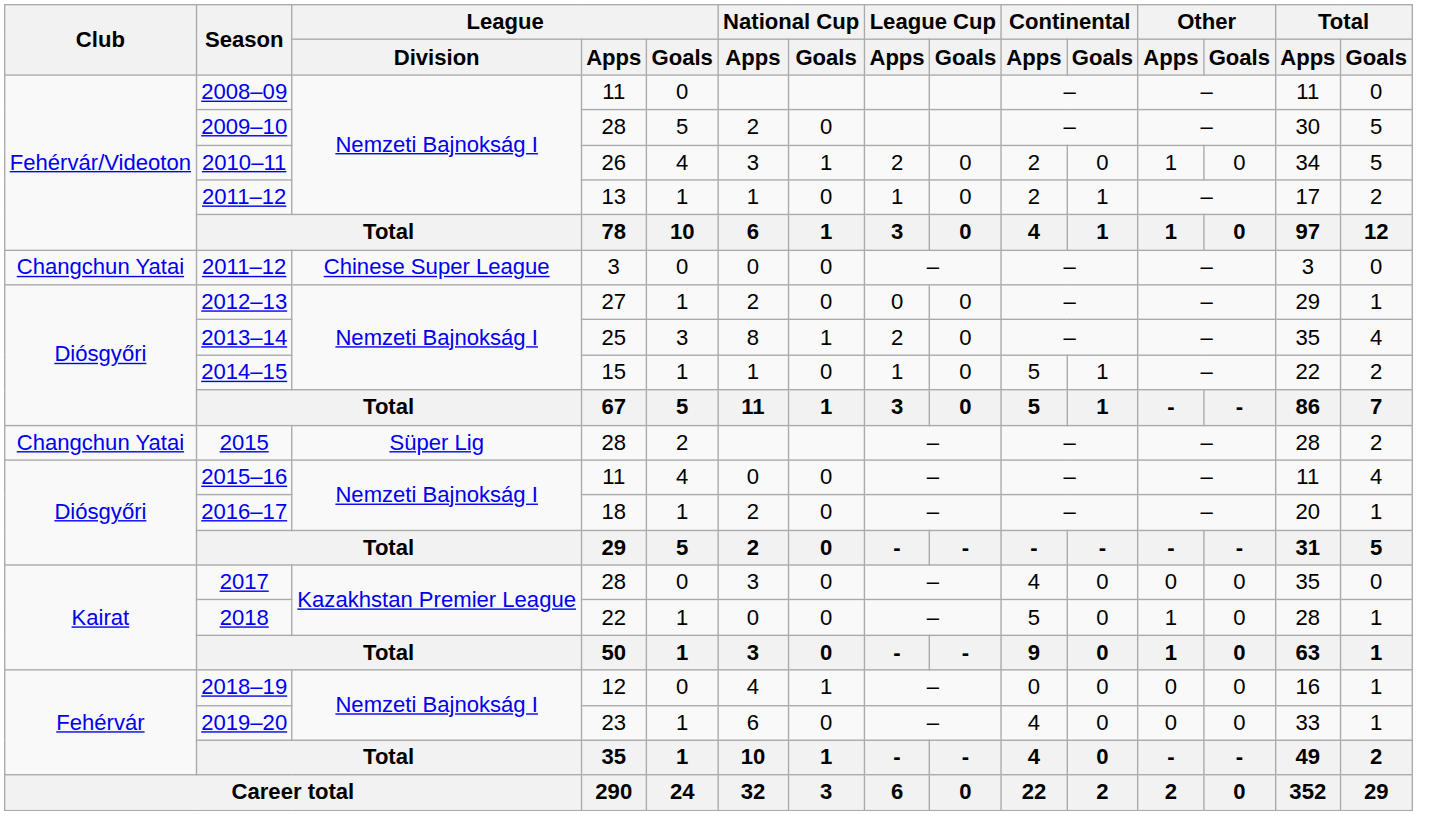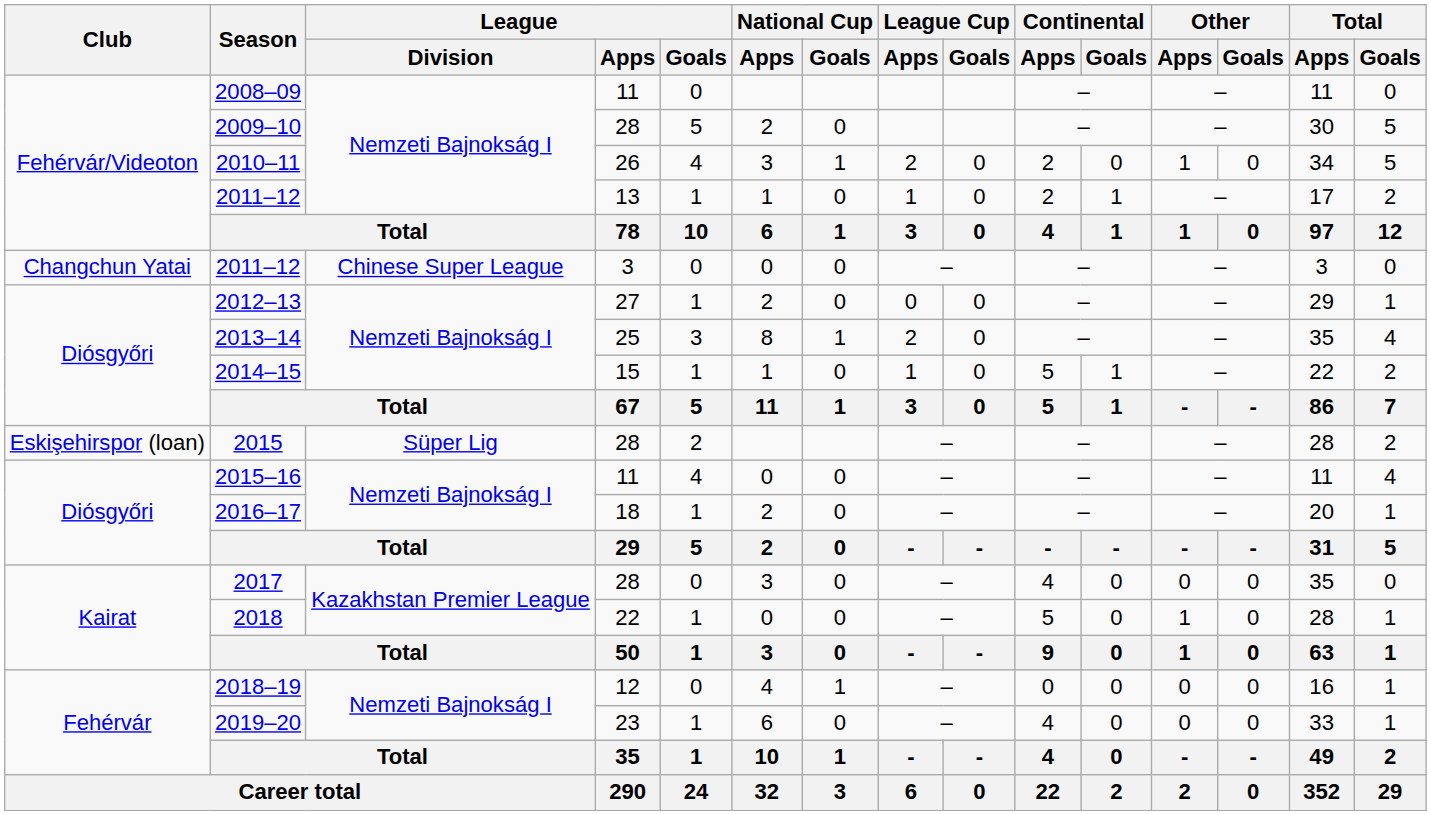 <table class="wikitable" style="text-align: center">
 <tr>
 <th rowspan="2">Club</th>
 <th rowspan="2">Season</th>
 <th colspan="3">League</th>
 <th colspan="2">National Cup</th>
 <th colspan="2">League Cup</th>
 <th colspan="2">Continental</th>
 <th colspan="2">Other</th>
 <th colspan="2">Total</th>
 </tr>
 <tr>
 <th>Division</th>
 <th>Apps</th>
 <th>Goals</th>
 <th>Apps</th>
 <th>Goals</th>
 <th>Apps</th>
 <th>Goals</th>
 <th>Apps</th>
 <th>Goals</th>
 <th>Apps</th>
 <th>Goals</th>
 <th>Apps</th>
 <th>Goals</th>
 </tr>
 <tr>
 <td rowspan="5"><a href='#'>Fehérvár/Videoton</a></td>
 <td><a href='#'>2008–09</a></td>
 <td rowspan="4"><a href='#'>Nemzeti Bajnokság I</a></td>
 <td>11</td>
 <td>0</td>
 <td></td>
 <td></td>
 <td></td>
 <td></td>
 <td colspan="2">–</td>
 <td colspan="2">–</td>
 <td>11</td>
 <td>0</td>
 </tr>
 <tr>
 <td><a href='#'>2009–10</a></td>
 <td>28</td>
 <td>5</td>
 <td>2</td>
 <td>0</td>
 <td></td>
 <td></td>
 <td colspan="2">–</td>
 <td colspan="2">–</td>
 <td>30</td>
 <td>5</td>
 </tr>
 <tr>
 <td><a href='#'>2010–11</a></td>
 <td>26</td>
 <td>4</td>
 <td>3</td>
 <td>1</td>
 <td>2</td>
 <td>0</td>
 <td>2</td>
 <td>0</td>
 <td>1</td>
 <td>0</td>
 <td>34</td>
 <td>5</td>
 </tr>
 <tr>
 <td><a href='#'>2011–12</a></td>
 <td>13</td>
 <td>1</td>
 <td>1</td>
 <td>0</td>
 <td>1</td>
 <td>0</td>
 <td>2</td>
 <td>1</td>
 <td colspan="2">–</td>
 <td>17</td>
 <td>2</td>
 </tr>
 <tr>
 <th colspan="2">Total</th>
 <th>78</th>
 <th>10</th>
 <th>6</th>
 <th>1</th>
 <th>3</th>
 <th>0</th>
 <th>4</th>
 <th>1</th>
 <th>1</th>
 <th>0</th>
 <th>97</th>
 <th>12</th>
 </tr>
 <tr>
 <td><a href='#'>Changchun Yatai</a></td>
 <td><a href='#'>2011–12</a></td>
 <td><a href='#'>Chinese Super League</a></td>
 <td>3</td>
 <td>0</td>
 <td>0</td>
 <td>0</td>
 <td colspan="2">–</td>
 <td colspan="2">–</td>
 <td colspan="2">–</td>
 <td>3</td>
 <td>0</td>
 </tr>
 <tr>
 <td rowspan="4"><a href='#'>Diósgyőri</a></td>
 <td><a href='#'>2012–13</a></td>
 <td rowspan="3"><a href='#'>Nemzeti Bajnokság I</a></td>
 <td>27</td>
 <td>1</td>
 <td>2</td>
 <td>0</td>
 <td>0</td>
 <td>0</td>
 <td colspan="2">–</td>
 <td colspan="2">–</td>
 <td>29</td>
 <td>1</td>
 </tr>
 <tr>
 <td><a href='#'>2013–14</a></td>
 <td>25</td>
 <td>3</td>
 <td>8</td>
 <td>1</td>
 <td>2</td>
 <td>0</td>
 <td colspan="2">–</td>
 <td colspan="2">–</td>
 <td>35</td>
 <td>4</td>
 </tr>
 <tr>
 <td><a href='#'>2014–15</a></td>
 <td>15</td>
 <td>1</td>
 <td>1</td>
 <td>0</td>
 <td>1</td>
 <td>0</td>
 <td>5</td>
 <td>1</td>
 <td colspan="2">–</td>
 <td>22</td>
 <td>2</td>
 </tr>
 <tr>
 <th colspan="2">Total</th>
 <th>67</th>
 <th>5</th>
 <th>11</th>
 <th>1</th>
 <th>3</th>
 <th>0</th>
 <th>5</th>
 <th>1</th>
 <th>-</th>
 <th>-</th>
 <th>86</th>
 <th>7</th>
 </tr>
 <tr>
-<td><a href='#'>Changchun Yatai</a></td>
+<td><a href='#'>Eskişehirspor</a> (loan)</td>
 <td><a href='#'>2015</a></td>
 <td><a href='#'>Süper Lig</a></td>
 <td>28</td>
 <td>2</td>
 <td></td>
 <td></td>
 <td colspan="2">–</td>
 <td colspan="2">–</td>
 <td colspan="2">–</td>
 <td>28</td>
 <td>2</td>
 </tr>
 <tr>
 <td rowspan="3"><a href='#'>Diósgyőri</a></td>
 <td><a href='#'>2015–16</a></td>
 <td rowspan="2"><a href='#'>Nemzeti Bajnokság I</a></td>
 <td>11</td>
 <td>4</td>
 <td>0</td>
 <td>0</td>
 <td colspan="2">–</td>
 <td colspan="2">–</td>
 <td colspan="2">–</td>
 <td>11</td>
 <td>4</td>
 </tr>
 <tr>
 <td><a href='#'>2016–17</a></td>
 <td>18</td>
 <td>1</td>
 <td>2</td>
 <td>0</td>
 <td colspan="2">–</td>
 <td colspan="2">–</td>
 <td colspan="2">–</td>
 <td>20</td>
 <td>1</td>
 </tr>
 <tr>
 <th colspan="2">Total</th>
 <th>29</th>
 <th>5</th>
 <th>2</th>
 <th>0</th>
 <th>-</th>
 <th>-</th>
 <th>-</th>
 <th>-</th>
 <th>-</th>
 <th>-</th>
 <th>31</th>
 <th>5</th>
 </tr>
 <tr>
 <td rowspan="3"><a href='#'>Kairat</a></td>
 <td><a href='#'>2017</a></td>
 <td rowspan="2"><a href='#'>Kazakhstan Premier League</a></td>
 <td>28</td>
 <td>0</td>
 <td>3</td>
 <td>0</td>
 <td colspan="2">–</td>
 <td>4</td>
 <td>0</td>
 <td>0</td>
 <td>0</td>
 <td>35</td>
 <td>0</td>
 </tr>
 <tr>
 <td><a href='#'>2018</a></td>
 <td>22</td>
 <td>1</td>
 <td>0</td>
 <td>0</td>
 <td colspan="2">–</td>
 <td>5</td>
 <td>0</td>
 <td>1</td>
 <td>0</td>
 <td>28</td>
 <td>1</td>
 </tr>
 <tr>
 <th colspan="2">Total</th>
 <th>50</th>
 <th>1</th>
 <th>3</th>
 <th>0</th>
 <th>-</th>
 <th>-</th>
 <th>9</th>
 <th>0</th>
 <th>1</th>
 <th>0</th>
 <th>63</th>
 <th>1</th>
 </tr>
 <tr>
 <td rowspan="3"><a href='#'>Fehérvár</a></td>
 <td><a href='#'>2018–19</a></td>
 <td rowspan="2"><a href='#'>Nemzeti Bajnokság I</a></td>
 <td>12</td>
 <td>0</td>
 <td>4</td>
 <td>1</td>
 <td colspan="2">–</td>
 <td>0</td>
 <td>0</td>
 <td>0</td>
 <td>0</td>
 <td>16</td>
 <td>1</td>
 </tr>
 <tr>
 <td><a href='#'>2019–20</a></td>
 <td>23</td>
 <td>1</td>
 <td>6</td>
 <td>0</td>
 <td colspan="2">–</td>
 <td>4</td>
 <td>0</td>
 <td>0</td>
 <td>0</td>
 <td>33</td>
 <td>1</td>
 </tr>
 <tr>
 <th colspan="2">Total</th>
 <th>35</th>
 <th>1</th>
 <th>10</th>
 <th>1</th>
 <th>-</th>
 <th>-</th>
 <th>4</th>
 <th>0</th>
 <th>-</th>
 <th>-</th>
 <th>49</th>
 <th>2</th>
 </tr>
 <tr>
 <th colspan="3">Career total</th>
 <th>290</th>
 <th>24</th>
 <th>32</th>
 <th>3</th>
 <th>6</th>
 <th>0</th>
 <th>22</th>
 <th>2</th>
 <th>2</th>
 <th>0</th>
 <th>352</th>
 <th>29</th>
 </tr>
 </table>
